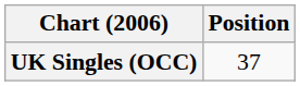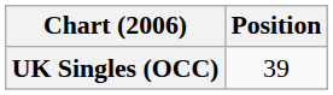 <table class="wikitable plainrowheaders" style="text-align:center">
 <tr>
 <th>Chart (2006)</th>
 <th>Position</th>
 </tr>
 <tr>
 <th scope="row">UK Singles (OCC)</th>
-<td>37</td>
+<td>39</td>
 </tr>
 </table>
